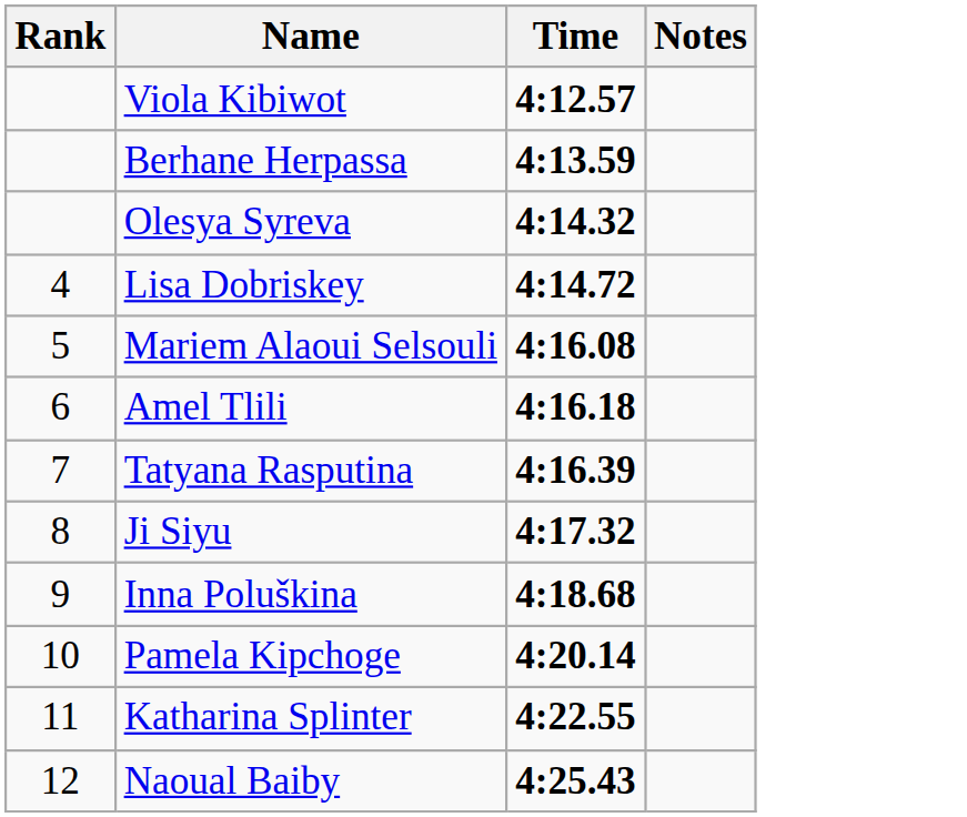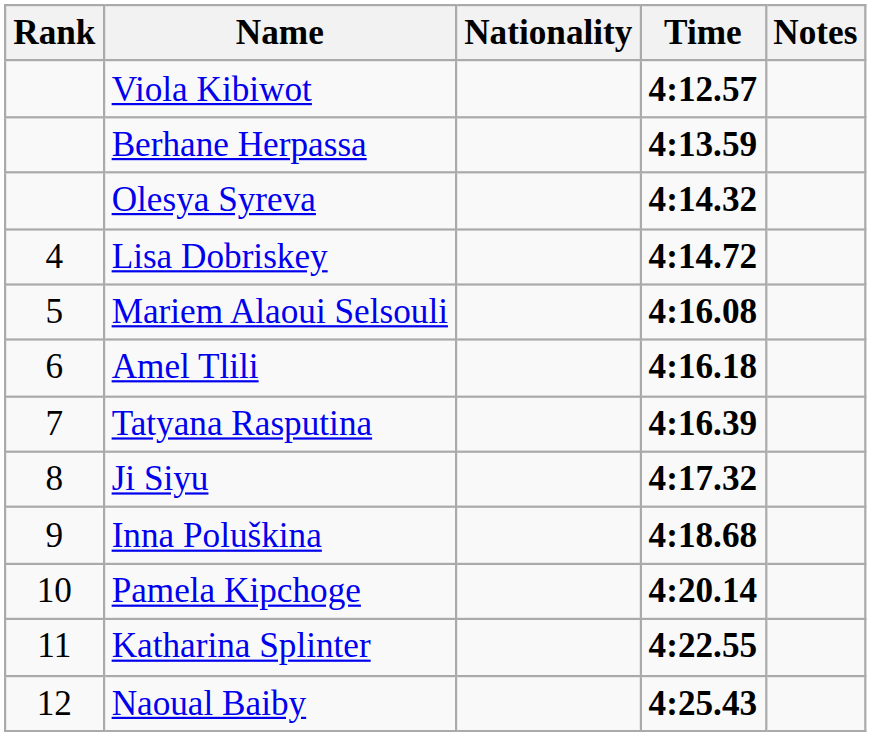 <table class="wikitable sortable" style="text-align:center">
 <tr>
 <th>Rank</th>
 <th>Name</th>
+<th>Nationality</th>
 <th>Time</th>
 <th>Notes</th>
 </tr>
 <tr>
 <td></td>
 <td align=left><a href='#'>Viola Kibiwot</a></td>
+<td align=left></td>
 <td><strong>4:12.57</strong></td>
 <td></td>
 </tr>
 <tr>
 <td></td>
 <td align=left><a href='#'>Berhane Herpassa</a></td>
+<td align=left></td>
 <td><strong>4:13.59</strong></td>
 <td></td>
 </tr>
 <tr>
 <td></td>
 <td align=left><a href='#'>Olesya Syreva</a></td>
+<td align=left></td>
 <td><strong>4:14.32</strong></td>
 <td></td>
 </tr>
 <tr>
 <td>4</td>
 <td align=left><a href='#'>Lisa Dobriskey</a></td>
+<td align=left></td>
 <td><strong>4:14.72</strong></td>
 <td></td>
 </tr>
 <tr>
 <td>5</td>
 <td align=left><a href='#'>Mariem Alaoui Selsouli</a></td>
+<td align=left></td>
 <td><strong>4:16.08</strong></td>
 <td></td>
 </tr>
 <tr>
 <td>6</td>
 <td align=left><a href='#'>Amel Tlili</a></td>
+<td align=left></td>
 <td><strong>4:16.18</strong></td>
 <td></td>
 </tr>
 <tr>
 <td>7</td>
 <td align=left><a href='#'>Tatyana Rasputina</a></td>
+<td align=left></td>
 <td><strong>4:16.39</strong></td>
 <td></td>
 </tr>
 <tr>
 <td>8</td>
 <td align=left><a href='#'>Ji Siyu</a></td>
+<td align=left></td>
 <td><strong>4:17.32</strong></td>
 <td></td>
 </tr>
 <tr>
 <td>9</td>
 <td align=left><a href='#'>Inna Poluškina</a></td>
+<td align=left></td>
 <td><strong>4:18.68</strong></td>
 <td></td>
 </tr>
 <tr>
 <td>10</td>
 <td align=left><a href='#'>Pamela Kipchoge</a></td>
+<td align=left></td>
 <td><strong>4:20.14</strong></td>
 <td></td>
 </tr>
 <tr>
 <td>11</td>
 <td align=left><a href='#'>Katharina Splinter</a></td>
+<td align=left></td>
 <td><strong>4:22.55</strong></td>
 <td></td>
 </tr>
 <tr>
 <td>12</td>
 <td align=left><a href='#'>Naoual Baiby</a></td>
+<td align=left></td>
 <td><strong>4:25.43</strong></td>
 <td></td>
 </tr>
 </table>
